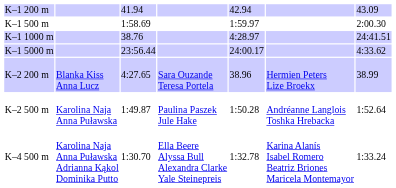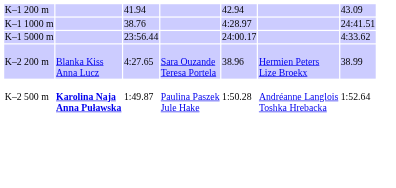 <table>
 <tr bgcolor=ccccff>
 <td>K–1 200 m<br></td>
 <td></td>
 <td>41.94</td>
 <td></td>
 <td>42.94</td>
 <td></td>
 <td>43.09</td>
-</tr>
-<tr>
-<td>K–1 500 m<br></td>
-<td></td>
-<td>1:58.69</td>
-<td></td>
-<td>1:59.97</td>
-<td></td>
-<td>2:00.30</td>
 </tr>
 <tr bgcolor=ccccff>
 <td>K–1 1000 m<br></td>
 <td></td>
 <td>38.76</td>
 <td></td>
 <td>4:28.97</td>
 <td></td>
 <td>24:41.51</td>
 </tr>
 <tr bgcolor=ccccff>
 <td>K–1 5000 m<br></td>
 <td></td>
 <td>23:56.44</td>
 <td></td>
 <td>24:00.17</td>
 <td><br></td>
 <td>4:33.62</td>
 </tr>
 <tr bgcolor=ccccff>
 <td>K–2 200 m<br></td>
 <td><br><a href='#'>Blanka Kiss</a><br><a href='#'>Anna Lucz</a></td>
 <td>4:27.65</td>
 <td><br><a href='#'>Sara Ouzande</a><br><a href='#'>Teresa Portela</a></td>
 <td>38.96</td>
 <td><br><a href='#'>Hermien Peters</a><br><a href='#'>Lize Broekx</a></td>
 <td>38.99</td>
 </tr>
 <tr>
 <td>K–2 500 m<br></td>
-<td><br><a href='#'>Karolina Naja</a><br><a href='#'>Anna Puławska</a></td>
+<td><strong><br><a href='#'>Karolina Naja</a><br><a href='#'>Anna Puławska</a></strong></td>
 <td>1:49.87</td>
 <td><br><a href='#'>Paulina Paszek</a><br><a href='#'>Jule Hake</a></td>
 <td>1:50.28</td>
 <td><br><a href='#'>Andréanne Langlois</a><br><a href='#'>Toshka Hrebacka</a></td>
 <td>1:52.64</td>
 </tr>
-<tr>
-<td>K–4 500 m<br></td>
-<td><br><a href='#'>Karolina Naja</a><br><a href='#'>Anna Puławska</a><br><a href='#'>Adrianna Kąkol</a><br><a href='#'>Dominika Putto</a></td>
-<td>1:30.70</td>
-<td><br><a href='#'>Ella Beere</a><br><a href='#'>Alyssa Bull</a><br><a href='#'>Alexandra Clarke</a><br><a href='#'>Yale Steinepreis</a></td>
-<td>1:32.78</td>
-<td><br><a href='#'>Karina Alanís</a><br><a href='#'>Isabel Romero</a><br><a href='#'>Beatriz Briones</a><br><a href='#'>Maricela Montemayor</a></td>
-<td>1:33.24</td>
-</tr>
 </table>
